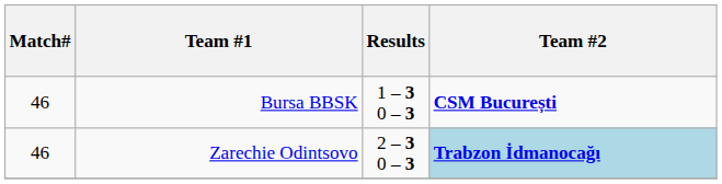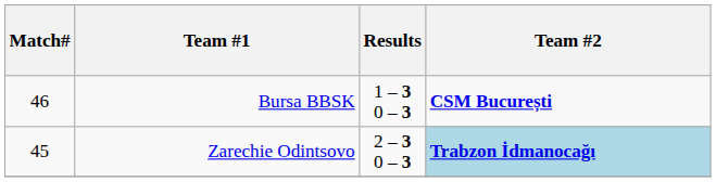 <table class="wikitable" style="border-collapse: collapse;">
 <tr>
 <th>Match#</th>
 <th align="right" width="240">Team #1</th>
 <th>  Results  </th>
 <th align="left" width="240">Team #2</th>
 </tr>
 <tr>
 <td align="center">46</td>
 <td align="right"><a href='#'>Bursa BBSK</a> </td>
 <td align="center">1  – <strong>3</strong> <br> 0 – <strong>3</strong></td>
 <td><strong> <a href='#'>CSM București</a></strong></td>
 </tr>
 <tr>
-<td align="center">46</td>
+<td align="center">45</td>
 <td align="right"><a href='#'>Zarechie Odintsovo</a> </td>
 <td align="center">2 – <strong>3</strong> <br> 0 – <strong>3</strong></td>
 <td style="background: lightblue;"><strong> <a href='#'>Trabzon İdmanocağı</a></strong></td>
 </tr>
 <tr>
 </tr>
 </table>
